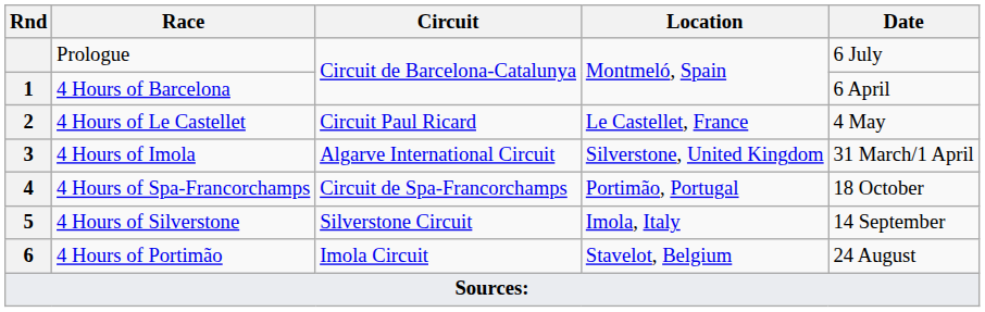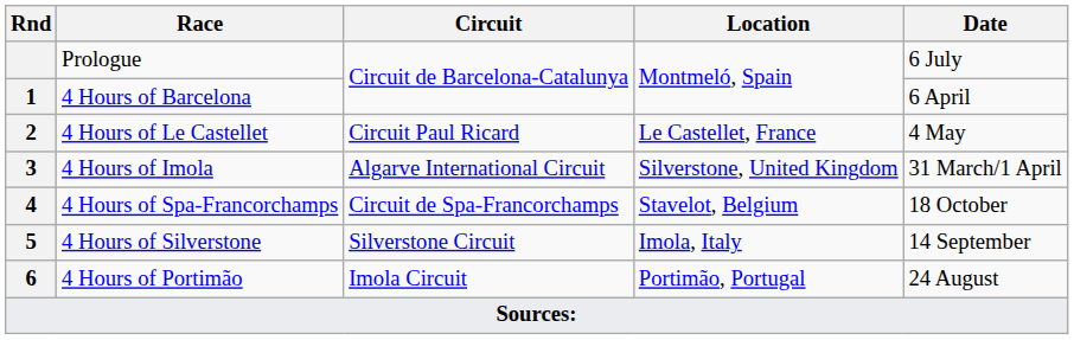 <table class="wikitable" style="font-size: 85%;">
 <tr>
 <th>Rnd</th>
 <th>Race</th>
 <th>Circuit</th>
 <th>Location</th>
 <th>Date</th>
 </tr>
 <tr>
 <th></th>
 <td>Prologue</td>
 <td rowspan="2"> <a href='#'>Circuit de Barcelona-Catalunya</a></td>
 <td rowspan="2"><a href='#'>Montmeló</a>, <a href='#'>Spain</a></td>
 <td>6 July</td>
 </tr>
 <tr>
 <th>1</th>
 <td><a href='#'>4 Hours of Barcelona</a></td>
 <td>6 April</td>
 </tr>
 <tr>
 <th>2</th>
 <td><a href='#'>4 Hours of Le Castellet</a></td>
 <td> <a href='#'>Circuit Paul Ricard</a></td>
 <td><a href='#'>Le Castellet</a>, <a href='#'>France</a></td>
 <td>4 May</td>
 </tr>
 <tr>
 <th>3</th>
 <td><a href='#'>4 Hours of Imola</a></td>
 <td> <a href='#'>Algarve International Circuit</a></td>
 <td><a href='#'>Silverstone</a>, <a href='#'>United Kingdom</a></td>
 <td>31 March/1 April</td>
 </tr>
 <tr>
 <th>4</th>
 <td><a href='#'>4 Hours of Spa-Francorchamps</a></td>
 <td> <a href='#'>Circuit de Spa-Francorchamps</a></td>
-<td><a href='#'>Portimão</a>, <a href='#'>Portugal</a></td>
+<td><a href='#'>Stavelot</a>, <a href='#'>Belgium</a></td>
 <td>18 October</td>
 </tr>
 <tr>
 <th>5</th>
 <td><a href='#'>4 Hours of Silverstone</a></td>
 <td> <a href='#'>Silverstone Circuit</a></td>
 <td><a href='#'>Imola</a>, <a href='#'>Italy</a></td>
 <td>14 September</td>
 </tr>
 <tr>
 <th>6</th>
 <td><a href='#'>4 Hours of Portimão</a></td>
 <td> <a href='#'>Imola Circuit</a></td>
-<td><a href='#'>Stavelot</a>, <a href='#'>Belgium</a></td>
+<td><a href='#'>Portimão</a>, <a href='#'>Portugal</a></td>
 <td>24 August</td>
 </tr>
 <tr class="sortbottom">
 <td colspan="5" style="background-color:#EAECF0;text-align:center"><strong>Sources:</strong></td>
 </tr>
 </table>
